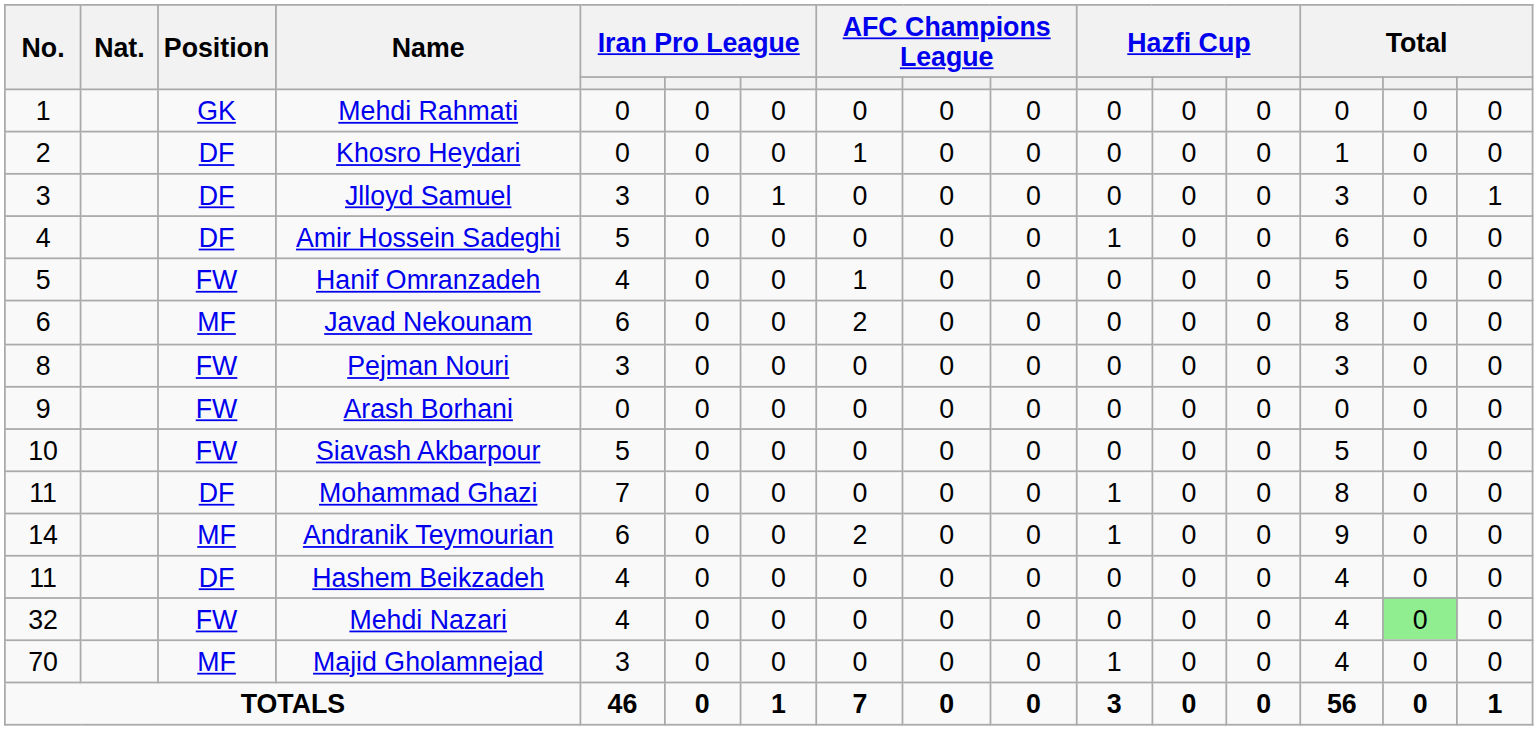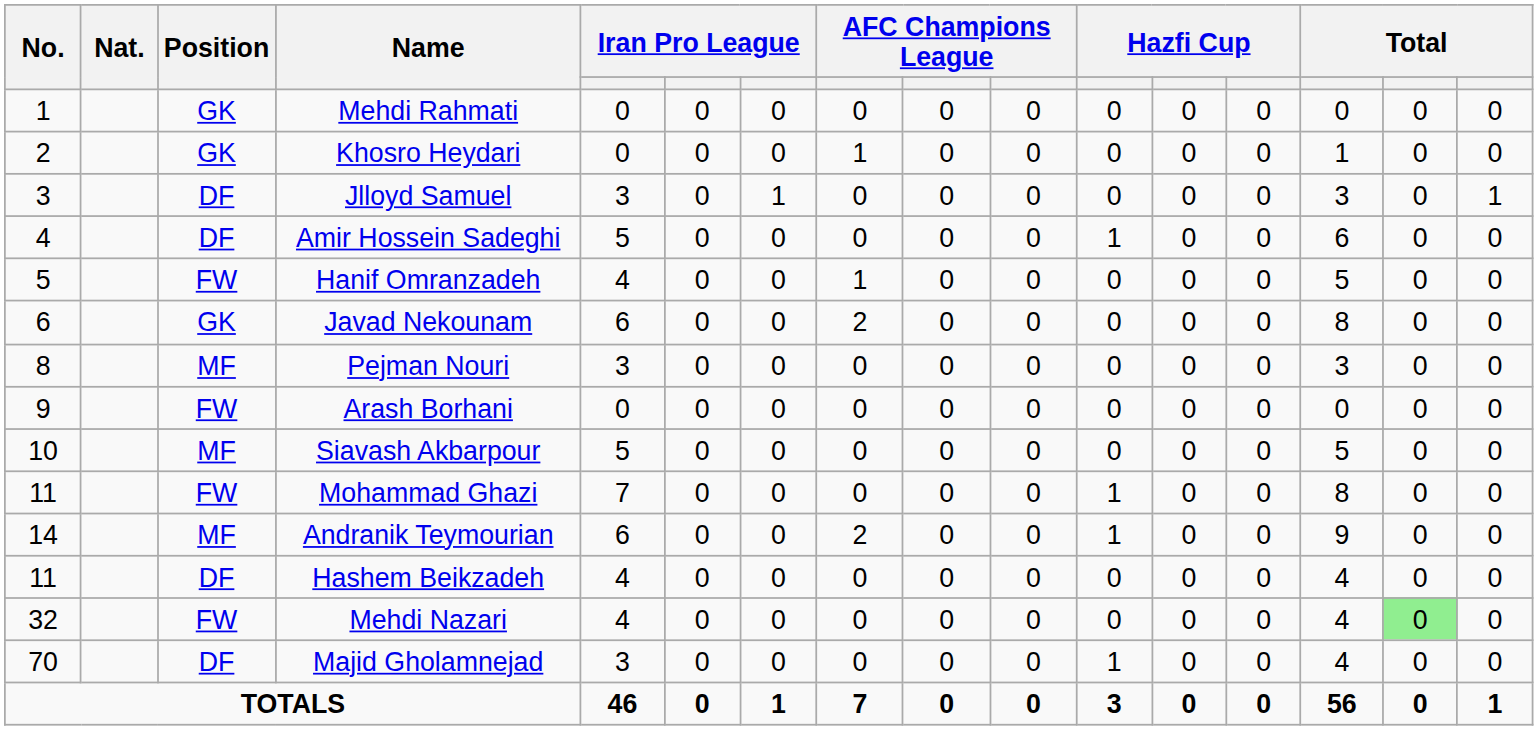 <table class="wikitable" style="font-size: 95%; text-align: center;">
 <tr>
 <th rowspan="2" style="width:5%;">No.</th>
 <th rowspan="2" style="width:5%;">Nat.</th>
 <th rowspan="2" style="width:5%;">Position</th>
 <th rowspan="2" style="width:20%;">Name</th>
 <th colspan=3><a href='#'>Iran Pro League</a></th>
 <th colspan=3><a href='#'>AFC Champions League</a></th>
 <th colspan=3><a href='#'>Hazfi Cup</a></th>
 <th colspan=3>Total</th>
 </tr>
 <tr>
 <th width=60></th>
 <th width=60></th>
 <th width=60></th>
 <th width=60></th>
 <th width=60></th>
 <th width=60></th>
 <th width=60></th>
 <th width=60></th>
 <th width=60></th>
 <th width=60></th>
 <th width=60></th>
 <th width=60></th>
 </tr>
 <tr>
 <td>1</td>
 <td></td>
 <td><a href='#'>GK</a></td>
 <td><a href='#'>Mehdi Rahmati</a></td>
 <td>0</td>
 <td>0</td>
 <td>0</td>
 <td>0</td>
 <td>0</td>
 <td>0</td>
 <td>0</td>
 <td>0</td>
 <td>0</td>
 <td>0</td>
 <td>0</td>
 <td>0</td>
 </tr>
 <tr>
 <td>2</td>
 <td></td>
-<td><a href='#'>DF</a></td>
+<td><a href='#'>GK</a></td>
 <td><a href='#'>Khosro Heydari</a></td>
 <td>0</td>
 <td>0</td>
 <td>0</td>
 <td>1</td>
 <td>0</td>
 <td>0</td>
 <td>0</td>
 <td>0</td>
 <td>0</td>
 <td>1</td>
 <td>0</td>
 <td>0</td>
 </tr>
 <tr>
 <td>3</td>
 <td></td>
 <td><a href='#'>DF</a></td>
 <td><a href='#'>Jlloyd Samuel</a></td>
 <td>3</td>
 <td>0</td>
 <td>1</td>
 <td>0</td>
 <td>0</td>
 <td>0</td>
 <td>0</td>
 <td>0</td>
 <td>0</td>
 <td>3</td>
 <td>0</td>
 <td>1</td>
 </tr>
 <tr>
 <td>4</td>
 <td></td>
 <td><a href='#'>DF</a></td>
 <td><a href='#'>Amir Hossein Sadeghi</a></td>
 <td>5</td>
 <td>0</td>
 <td>0</td>
 <td>0</td>
 <td>0</td>
 <td>0</td>
 <td>1</td>
 <td>0</td>
 <td>0</td>
 <td>6</td>
 <td>0</td>
 <td>0</td>
 </tr>
 <tr>
 <td>5</td>
 <td></td>
 <td><a href='#'>FW</a></td>
 <td><a href='#'>Hanif Omranzadeh</a></td>
 <td>4</td>
 <td>0</td>
 <td>0</td>
 <td>1</td>
 <td>0</td>
 <td>0</td>
 <td>0</td>
 <td>0</td>
 <td>0</td>
 <td>5</td>
 <td>0</td>
 <td>0</td>
 </tr>
 <tr>
 <td>6</td>
 <td></td>
-<td><a href='#'>MF</a></td>
+<td><a href='#'>GK</a></td>
 <td><a href='#'>Javad Nekounam</a></td>
 <td>6</td>
 <td>0</td>
 <td>0</td>
 <td>2</td>
 <td>0</td>
 <td>0</td>
 <td>0</td>
 <td>0</td>
 <td>0</td>
 <td>8</td>
 <td>0</td>
 <td>0</td>
 </tr>
 <tr>
 <td>8</td>
 <td></td>
-<td><a href='#'>FW</a></td>
+<td><a href='#'>MF</a></td>
 <td><a href='#'>Pejman Nouri</a></td>
 <td>3</td>
 <td>0</td>
 <td>0</td>
 <td>0</td>
 <td>0</td>
 <td>0</td>
 <td>0</td>
 <td>0</td>
 <td>0</td>
 <td>3</td>
 <td>0</td>
 <td>0</td>
 </tr>
 <tr>
 <td>9</td>
 <td></td>
 <td><a href='#'>FW</a></td>
 <td><a href='#'>Arash Borhani</a></td>
 <td>0</td>
 <td>0</td>
 <td>0</td>
 <td>0</td>
 <td>0</td>
 <td>0</td>
 <td>0</td>
 <td>0</td>
 <td>0</td>
 <td>0</td>
 <td>0</td>
 <td>0</td>
 </tr>
 <tr>
 <td>10</td>
 <td></td>
-<td><a href='#'>FW</a></td>
+<td><a href='#'>MF</a></td>
 <td><a href='#'>Siavash Akbarpour</a></td>
 <td>5</td>
 <td>0</td>
 <td>0</td>
 <td>0</td>
 <td>0</td>
 <td>0</td>
 <td>0</td>
 <td>0</td>
 <td>0</td>
 <td>5</td>
 <td>0</td>
 <td>0</td>
 </tr>
 <tr>
 <td>11</td>
 <td></td>
-<td><a href='#'>DF</a></td>
+<td><a href='#'>FW</a></td>
 <td><a href='#'>Mohammad Ghazi</a></td>
 <td>7</td>
 <td>0</td>
 <td>0</td>
 <td>0</td>
 <td>0</td>
 <td>0</td>
 <td>1</td>
 <td>0</td>
 <td>0</td>
 <td>8</td>
 <td>0</td>
 <td>0</td>
 </tr>
 <tr>
 <td>14</td>
 <td></td>
 <td><a href='#'>MF</a></td>
 <td><a href='#'>Andranik Teymourian</a></td>
 <td>6</td>
 <td>0</td>
 <td>0</td>
 <td>2</td>
 <td>0</td>
 <td>0</td>
 <td>1</td>
 <td>0</td>
 <td>0</td>
 <td>9</td>
 <td>0</td>
 <td>0</td>
 </tr>
 <tr>
 <td>11</td>
 <td></td>
 <td><a href='#'>DF</a></td>
 <td><a href='#'>Hashem Beikzadeh</a></td>
 <td>4</td>
 <td>0</td>
 <td>0</td>
 <td>0</td>
 <td>0</td>
 <td>0</td>
 <td>0</td>
 <td>0</td>
 <td>0</td>
 <td>4</td>
 <td>0</td>
 <td>0</td>
 </tr>
 <tr>
 <td>32</td>
 <td></td>
 <td><a href='#'>FW</a></td>
 <td><a href='#'>Mehdi Nazari</a></td>
 <td>4</td>
 <td>0</td>
 <td>0</td>
 <td>0</td>
 <td>0</td>
 <td>0</td>
 <td>0</td>
 <td>0</td>
 <td>0</td>
 <td>4</td>
 <td style="background: lightgreen;">0</td>
 <td>0</td>
 </tr>
 <tr>
 <td>70</td>
 <td></td>
-<td><a href='#'>MF</a></td>
+<td><a href='#'>DF</a></td>
 <td><a href='#'>Majid Gholamnejad</a></td>
 <td>3</td>
 <td>0</td>
 <td>0</td>
 <td>0</td>
 <td>0</td>
 <td>0</td>
 <td>1</td>
 <td>0</td>
 <td>0</td>
 <td>4</td>
 <td>0</td>
 <td>0</td>
 </tr>
 <tr>
 <td colspan="4"><strong>TOTALS</strong></td>
 <td><strong>46</strong></td>
 <td><strong>0</strong></td>
 <td><strong>1</strong></td>
 <td><strong>7</strong></td>
 <td><strong>0</strong></td>
 <td><strong>0</strong></td>
 <td><strong>3</strong></td>
 <td><strong>0</strong></td>
 <td><strong>0</strong></td>
 <td><strong>56</strong></td>
 <td><strong>0</strong></td>
 <td><strong>1</strong></td>
 </tr>
 </table>
